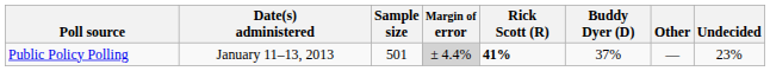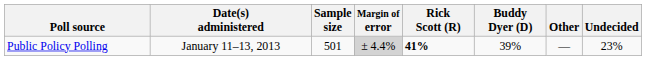 <table class="wikitable">
 <tr valign= bottom>
 <th style="width:190px;">Poll source</th>
 <th style="width:210px;">Date(s)<br>administered</th>
 <th class=small>Sample<br>size</th>
 <th><small>Margin of</small><br>error</th>
 <th style="width:90px;">Rick<br>Scott (R)</th>
 <th style="width:90px;">Buddy<br>Dyer (D)</th>
 <th>Other</th>
 <th>Undecided</th>
 </tr>
 <tr>
 <td><a href='#'>Public Policy Polling</a></td>
 <td align=center>January 11–13, 2013</td>
 <td align=center>501</td>
 <td align=center style="background: lightgrey;">± 4.4%</td>
 <td><strong>41%</strong></td>
-<td align=center>37%</td>
+<td align=center>39%</td>
 <td align=center>—</td>
 <td align=center>23%</td>
 </tr>
 </table>
